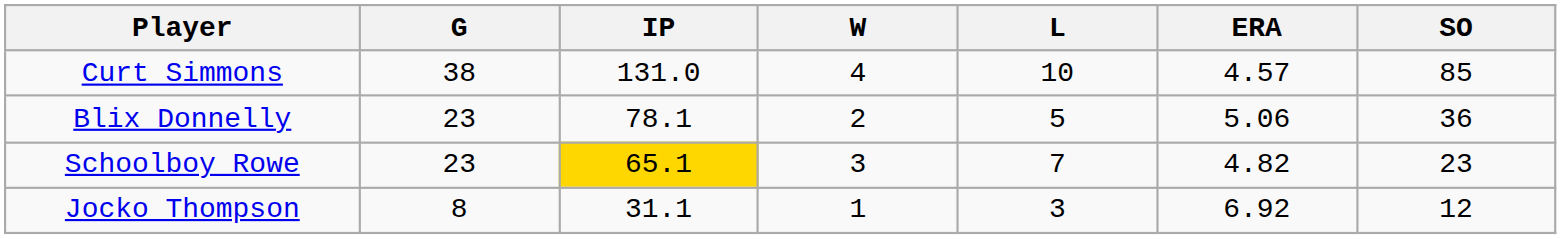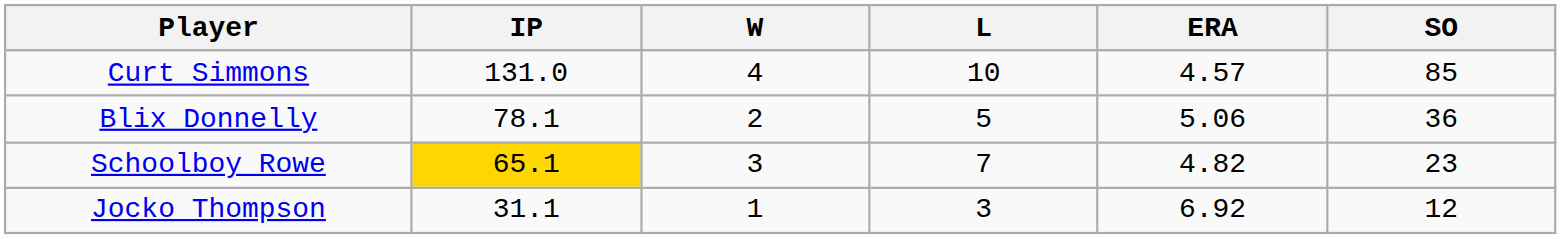 <table class="wikitable sortable">
 <tr>
 <th bgcolor="#DDDDFF" width="16%">Player</th>
-<th bgcolor="#DDDDFF" width="9%">G</th>
 <th bgcolor="#DDDDFF" width="9%">IP</th>
 <th bgcolor="#DDDDFF" width="9%">W</th>
 <th bgcolor="#DDDDFF" width="9%">L</th>
 <th bgcolor="#DDDDFF" width="9%">ERA</th>
 <th bgcolor="#DDDDFF" width="9%">SO</th>
 </tr>
 <tr align="center">
 <td><a href='#'>Curt Simmons</a></td>
-<td>38</td>
 <td>131.0</td>
 <td>4</td>
 <td>10</td>
 <td>4.57</td>
 <td>85</td>
 </tr>
 <tr align="center">
 <td><a href='#'>Blix Donnelly</a></td>
-<td>23</td>
 <td>78.1</td>
 <td>2</td>
 <td>5</td>
 <td>5.06</td>
 <td>36</td>
 </tr>
 <tr align="center">
 <td><a href='#'>Schoolboy Rowe</a></td>
-<td>23</td>
 <td style="background: gold;">65.1</td>
 <td>3</td>
 <td>7</td>
 <td>4.82</td>
 <td>23</td>
 </tr>
 <tr align="center">
 <td><a href='#'>Jocko Thompson</a></td>
-<td>8</td>
 <td>31.1</td>
 <td>1</td>
 <td>3</td>
 <td>6.92</td>
 <td>12</td>
 </tr>
 </table>
